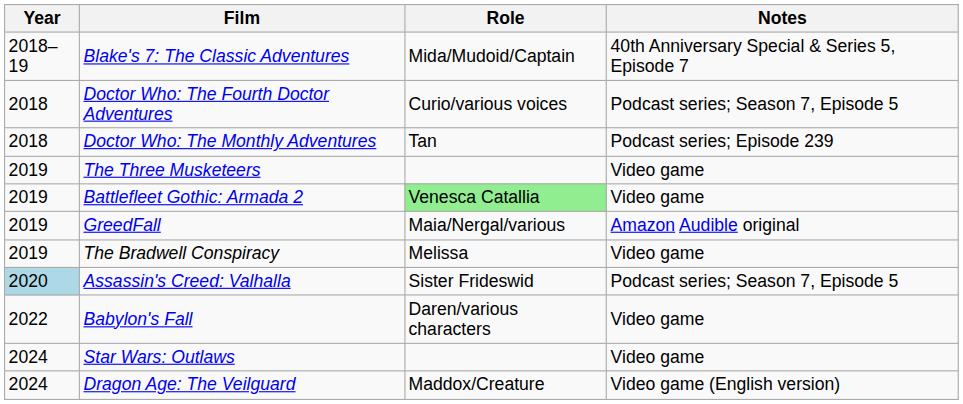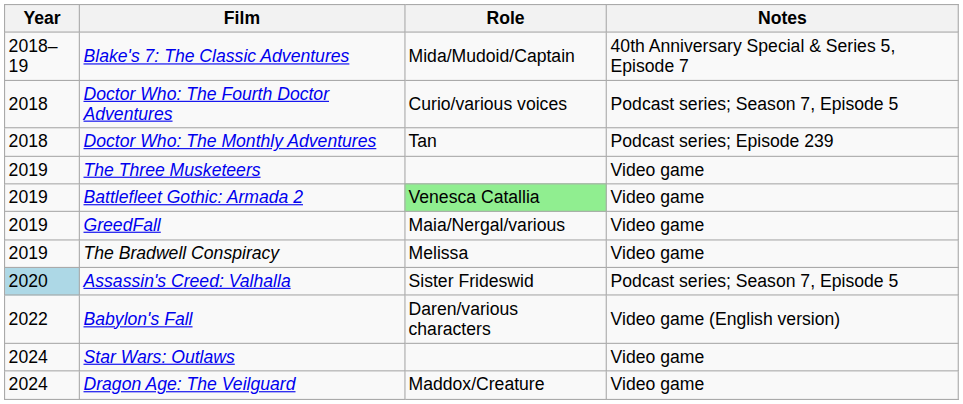 <table class="wikitable">
 <tr>
 <th>Year</th>
 <th>Film</th>
 <th>Role</th>
 <th>Notes</th>
 </tr>
 <tr>
 <td>2018–19</td>
 <td><em><a href='#'>Blake's 7: The Classic Adventures</a></em></td>
 <td>Mida/Mudoid/Captain</td>
 <td>40th Anniversary Special & Series 5, Episode 7</td>
 </tr>
 <tr>
 <td>2018</td>
 <td><em><a href='#'>Doctor Who: The Fourth Doctor Adventures</a></em></td>
 <td>Curio/various voices</td>
 <td>Podcast series; Season 7, Episode 5</td>
 </tr>
 <tr>
 <td>2018</td>
 <td><em><a href='#'>Doctor Who: The Monthly Adventures</a></em></td>
 <td>Tan</td>
 <td>Podcast series; Episode 239</td>
 </tr>
 <tr>
 <td>2019</td>
 <td><em><a href='#'>The Three Musketeers</a></em></td>
 <td></td>
 <td>Video game</td>
 </tr>
 <tr>
 <td>2019</td>
 <td><em><a href='#'>Battlefleet Gothic: Armada 2</a></em></td>
 <td style="background: lightgreen;">Venesca Catallia</td>
 <td>Video game</td>
 </tr>
 <tr>
 <td>2019</td>
 <td><em><a href='#'>GreedFall</a></em></td>
 <td>Maia/Nergal/various</td>
-<td><a href='#'>Amazon</a> <a href='#'>Audible</a> original</td>
+<td>Video game</td>
 </tr>
 <tr>
 <td>2019</td>
 <td><em>The Bradwell Conspiracy</em></td>
 <td>Melissa</td>
 <td>Video game</td>
 </tr>
 <tr>
 <td style="background: lightblue;">2020</td>
 <td><em><a href='#'>Assassin's Creed: Valhalla</a></em></td>
 <td>Sister Frideswid</td>
 <td>Podcast series; Season 7, Episode 5</td>
 </tr>
 <tr>
 <td>2022</td>
 <td><em><a href='#'>Babylon's Fall</a></em></td>
 <td>Daren/various characters</td>
-<td>Video game</td>
+<td>Video game (English version)</td>
 </tr>
 <tr>
 <td>2024</td>
 <td><em><a href='#'>Star Wars: Outlaws</a></em></td>
 <td></td>
 <td>Video game</td>
 </tr>
 <tr>
 <td>2024</td>
 <td><em><a href='#'>Dragon Age: The Veilguard</a></em></td>
 <td>Maddox/Creature</td>
-<td>Video game (English version)</td>
+<td>Video game</td>
 </tr>
 </table>
